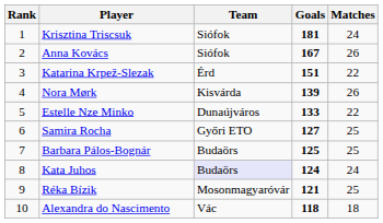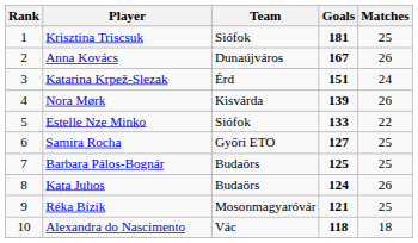 <table class="wikitable" style="text-align:center">
 <tr>
 <th>Rank</th>
 <th width="195">Player</th>
 <th>Team</th>
 <th>Goals</th>
 <th>Matches</th>
 </tr>
 <tr>
 <td rowspan="1">1</td>
 <td align="left"> <a href='#'>Krisztina Triscsuk</a></td>
 <td align="left"> Siófok</td>
 <td><strong>181</strong></td>
-<td>24</td>
+<td>25</td>
 </tr>
 <tr>
 <td rowspan="1">2</td>
 <td align="left"> <a href='#'>Anna Kovács</a></td>
-<td align="left"> Siófok</td>
+<td align="left"> Dunaújváros</td>
 <td><strong>167</strong></td>
 <td>26</td>
 </tr>
 <tr>
 <td rowspan="1">3</td>
 <td align="left"> <a href='#'>Katarina Krpež-Slezak</a></td>
 <td align="left"> Érd</td>
 <td><strong>151</strong></td>
-<td>22</td>
+<td>24</td>
 </tr>
 <tr>
 <td rowspan="1">4</td>
 <td align="left"> <a href='#'>Nora Mørk</a></td>
 <td align="left"> Kisvárda</td>
 <td><strong>139</strong></td>
 <td>26</td>
 </tr>
 <tr>
 <td rowspan="1">5</td>
 <td align="left"> <a href='#'>Estelle Nze Minko</a></td>
-<td align="left"> Dunaújváros</td>
+<td align="left"> Siófok</td>
 <td><strong>133</strong></td>
 <td>22</td>
 </tr>
 <tr>
 <td rowspan="1">6</td>
 <td align="left"> <a href='#'>Samira Rocha</a></td>
 <td align="left"> Győri ETO</td>
 <td><strong>127</strong></td>
 <td>25</td>
 </tr>
 <tr>
 <td rowspan="1">7</td>
 <td align="left"> <a href='#'>Barbara Pálos-Bognár</a></td>
 <td align="left"> Budaörs</td>
 <td><strong>125</strong></td>
 <td>25</td>
 </tr>
 <tr>
 <td rowspan="1">8</td>
 <td align="left"> <a href='#'>Kata Juhos</a></td>
-<td align="left" style="background: lavender;"> Budaörs</td>
+<td align="left"> Budaörs</td>
 <td><strong>124</strong></td>
-<td>24</td>
+<td>26</td>
 </tr>
 <tr>
 <td rowspan="1">9</td>
 <td align="left"> <a href='#'>Réka Bízik</a></td>
 <td align="left"> Mosonmagyaróvár</td>
 <td><strong>121</strong></td>
 <td>25</td>
 </tr>
 <tr>
 <td rowspan="1">10</td>
 <td align="left"> <a href='#'>Alexandra do Nascimento</a></td>
 <td align="left"> Vác</td>
 <td><strong>118</strong></td>
 <td>18</td>
 </tr>
 </table>
